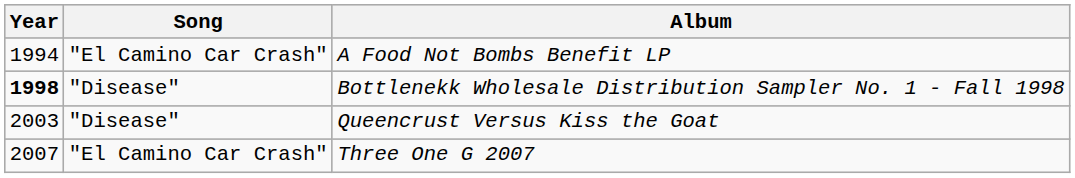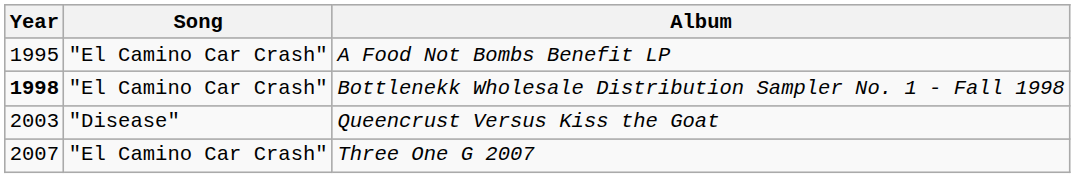 <table class="wikitable">
 <tr>
 <th>Year</th>
 <th>Song</th>
 <th>Album</th>
 </tr>
 <tr>
-<td>1994</td>
+<td>1995</td>
 <td>"El Camino Car Crash"</td>
 <td><em>A Food Not Bombs Benefit LP</em></td>
 </tr>
 <tr>
 <td><strong>1998</strong></td>
-<td>"Disease"</td>
+<td>"El Camino Car Crash"</td>
 <td><em>Bottlenekk Wholesale Distribution Sampler No. 1 - Fall 1998</em></td>
 </tr>
 <tr>
 <td>2003</td>
 <td>"Disease"</td>
 <td><em>Queencrust Versus Kiss the Goat</em></td>
 </tr>
 <tr>
 <td>2007</td>
 <td>"El Camino Car Crash"</td>
 <td><em>Three One G 2007</em></td>
 </tr>
 </table>
